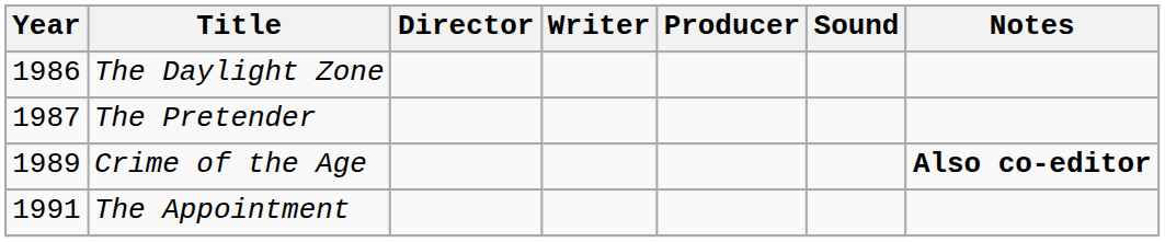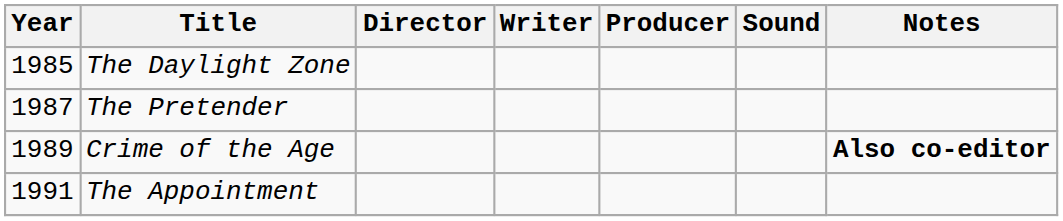 <table class="wikitable sortable" style="font-size: 95%;">
 <tr>
 <th>Year</th>
 <th>Title</th>
 <th>Director</th>
 <th>Writer</th>
 <th>Producer</th>
 <th>Sound</th>
 <th>Notes</th>
 </tr>
 <tr>
-<td>1986</td>
+<td>1985</td>
 <td><em>The Daylight Zone</em></td>
 <td></td>
 <td></td>
 <td></td>
 <td></td>
 <td></td>
 </tr>
 <tr>
 <td>1987</td>
 <td><em>The Pretender</em></td>
 <td></td>
 <td></td>
 <td></td>
 <td></td>
 <td></td>
 </tr>
 <tr>
 <td>1989</td>
 <td><em>Crime of the Age</em></td>
 <td></td>
 <td></td>
 <td></td>
 <td></td>
 <td><strong>Also co-editor</strong></td>
 </tr>
 <tr>
 <td>1991</td>
 <td><em>The Appointment</em></td>
 <td></td>
 <td></td>
 <td></td>
 <td></td>
 </tr>
 <tr cameo role>
 </tr>
 </table>
